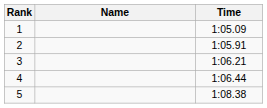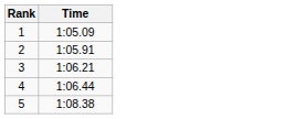 <table class="wikitable" style="text-align:center">
 <tr>
 <th>Rank</th>
-<th style="width:15em">Name</th>
 <th style="width:6em">Time</th>
 </tr>
 <tr>
 <td>1</td>
-<td align=left></td>
 <td>1:05.09</td>
 </tr>
 <tr>
 <td>2</td>
-<td align=left></td>
 <td>1:05.91</td>
 </tr>
 <tr>
 <td>3</td>
-<td align=left></td>
 <td>1:06.21</td>
 </tr>
 <tr>
 <td>4</td>
-<td align=left></td>
 <td>1:06.44</td>
 </tr>
 <tr>
 <td>5</td>
-<td align=left></td>
 <td>1:08.38</td>
 </tr>
 </table>
